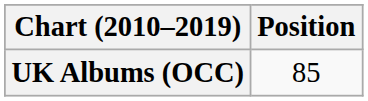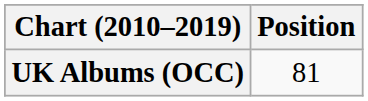 <table class="wikitable plainrowheaders" style="text-align:center">
 <tr>
 <th scope="col">Chart (2010–2019)</th>
 <th scope="col">Position</th>
 </tr>
 <tr>
 <th scope="row">UK Albums (OCC)</th>
-<td>85</td>
+<td>81</td>
 </tr>
 </table>
